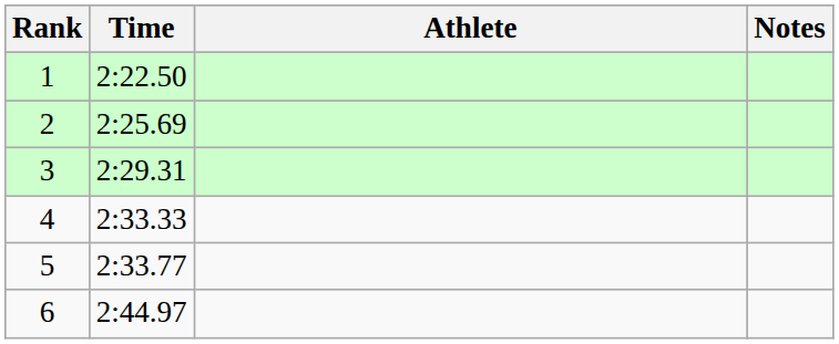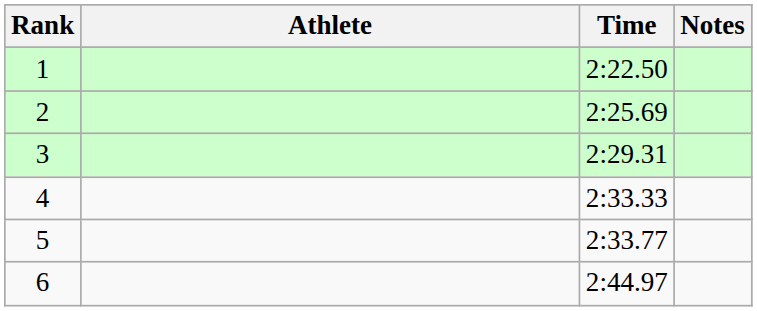 <table class="wikitable" style="text-align:center">
 <tr>
 <th>Rank</th>
+<th Style="width:18em">Athlete</th>
 <th>Time</th>
-<th Style="width:18em">Athlete</th>
 <th>Notes</th>
 </tr>
 <tr style="background:#cfc">
 <td>1</td>
+<td style="text-align:left"></td>
 <td>2:22.50</td>
-<td style="text-align:left"></td>
 <td></td>
 </tr>
 <tr style="background:#cfc">
 <td>2</td>
+<td style="text-align:left"></td>
 <td>2:25.69</td>
-<td style="text-align:left"></td>
 <td></td>
 </tr>
 <tr style="background:#cfc">
 <td>3</td>
+<td style="text-align:left"></td>
 <td>2:29.31</td>
-<td style="text-align:left"></td>
 <td></td>
 </tr>
 <tr>
 <td>4</td>
+<td style="text-align:left"></td>
 <td>2:33.33</td>
-<td style="text-align:left"></td>
 <td></td>
 </tr>
 <tr>
 <td>5</td>
+<td style="text-align:left"></td>
 <td>2:33.77</td>
-<td style="text-align:left"></td>
 <td></td>
 </tr>
 <tr>
 <td>6</td>
+<td style="text-align:left"></td>
 <td>2:44.97</td>
-<td style="text-align:left"></td>
 <td></td>
 </tr>
 </table>
